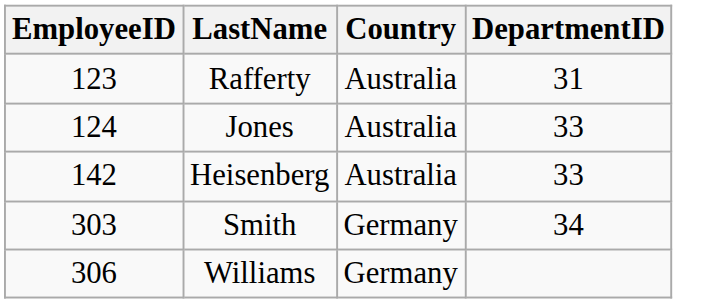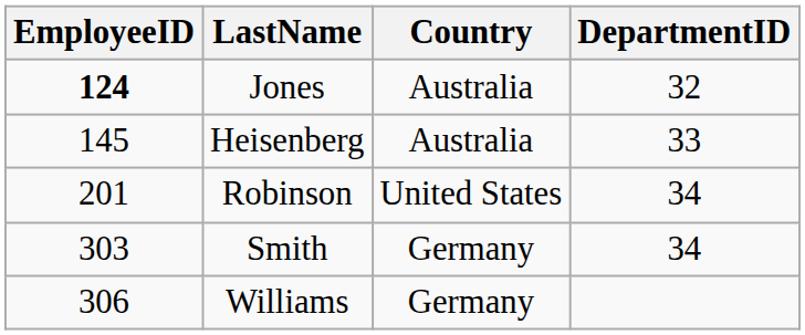 <table class="wikitable" style="text-align:center; float:left; margin-right:5px">
 <tr>
 <th>EmployeeID</th>
 <th>LastName</th>
 <th>Country</th>
 <th>DepartmentID</th>
 </tr>
 <tr>
-<td>123</td>
-<td>Rafferty</td>
+<td><strong>124</strong></td>
+<td>Jones</td>
 <td>Australia</td>
-<td>31</td>
+<td>32</td>
 </tr>
 <tr>
-<td>124</td>
-<td>Jones</td>
+<td>145</td>
+<td>Heisenberg</td>
 <td>Australia</td>
 <td>33</td>
 </tr>
 <tr>
-<td>142</td>
-<td>Heisenberg</td>
-<td>Australia</td>
-<td>33</td>
+<td>201</td>
+<td>Robinson</td>
+<td>United States</td>
+<td>34</td>
 </tr>
 <tr>
 <td>303</td>
 <td>Smith</td>
 <td>Germany</td>
 <td>34</td>
 </tr>
 <tr>
 <td>306</td>
 <td>Williams</td>
 <td>Germany</td>
 <td></td>
 </tr>
 </table>
